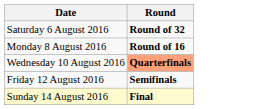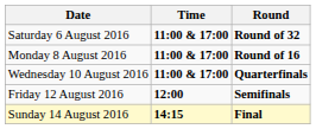 <table class="wikitable">
 <tr>
 <th>Date</th>
+<th>Time</th>
 <th>Round</th>
 </tr>
 <tr>
 <td>Saturday 6 August 2016</td>
+<td><strong>11:00 & 17:00</strong></td>
 <td><strong>Round of 32</strong></td>
 </tr>
 <tr>
 <td>Monday 8 August 2016</td>
+<td><strong>11:00 & 17:00</strong></td>
 <td><strong>Round of 16</strong></td>
 </tr>
 <tr>
 <td>Wednesday 10 August 2016</td>
-<td style="background: lightsalmon;"><strong>Quarterfinals</strong></td>
+<td><strong>11:00 & 17:00</strong></td>
+<td><strong>Quarterfinals</strong></td>
 </tr>
 <tr>
 <td>Friday 12 August 2016</td>
+<td><strong>12:00</strong></td>
 <td><strong>Semifinals</strong></td>
 </tr>
 <tr>
 <td style=background:lemonchiffon>Sunday 14 August 2016</td>
+<td style=background:lemonchiffon><strong>14:15</strong></td>
 <td style=background:lemonchiffon><strong>Final</strong></td>
 </tr>
 </table>
